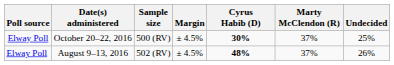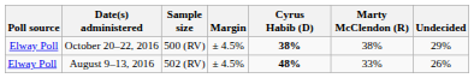 <table class="wikitable" style="font-size:90%;text-align:center;">
 <tr valign=bottom>
 <th>Poll source</th>
 <th>Date(s)<br>administered</th>
 <th>Sample<br>size</th>
 <th>Margin<br></th>
 <th style="width:100px;">Cyrus<br>Habib (D)</th>
 <th style="width:100px;">Marty<br>McClendon (R)</th>
 <th>Undecided</th>
 </tr>
 <tr>
 <td><a href='#'>Elway Poll</a></td>
 <td>October 20–22, 2016</td>
 <td>500 (RV)</td>
 <td>± 4.5%</td>
-<td><strong>30%</strong></td>
-<td>37%</td>
-<td>25%</td>
+<td><strong>38%</strong></td>
+<td>38%</td>
+<td>29%</td>
 </tr>
 <tr>
 <td style="text-align:left;"><a href='#'>Elway Poll</a></td>
 <td>August 9–13, 2016</td>
 <td>502 (RV)</td>
 <td>± 4.5%</td>
 <td><strong>48%</strong></td>
-<td>37%</td>
+<td>33%</td>
 <td>26%</td>
 </tr>
 </table>
